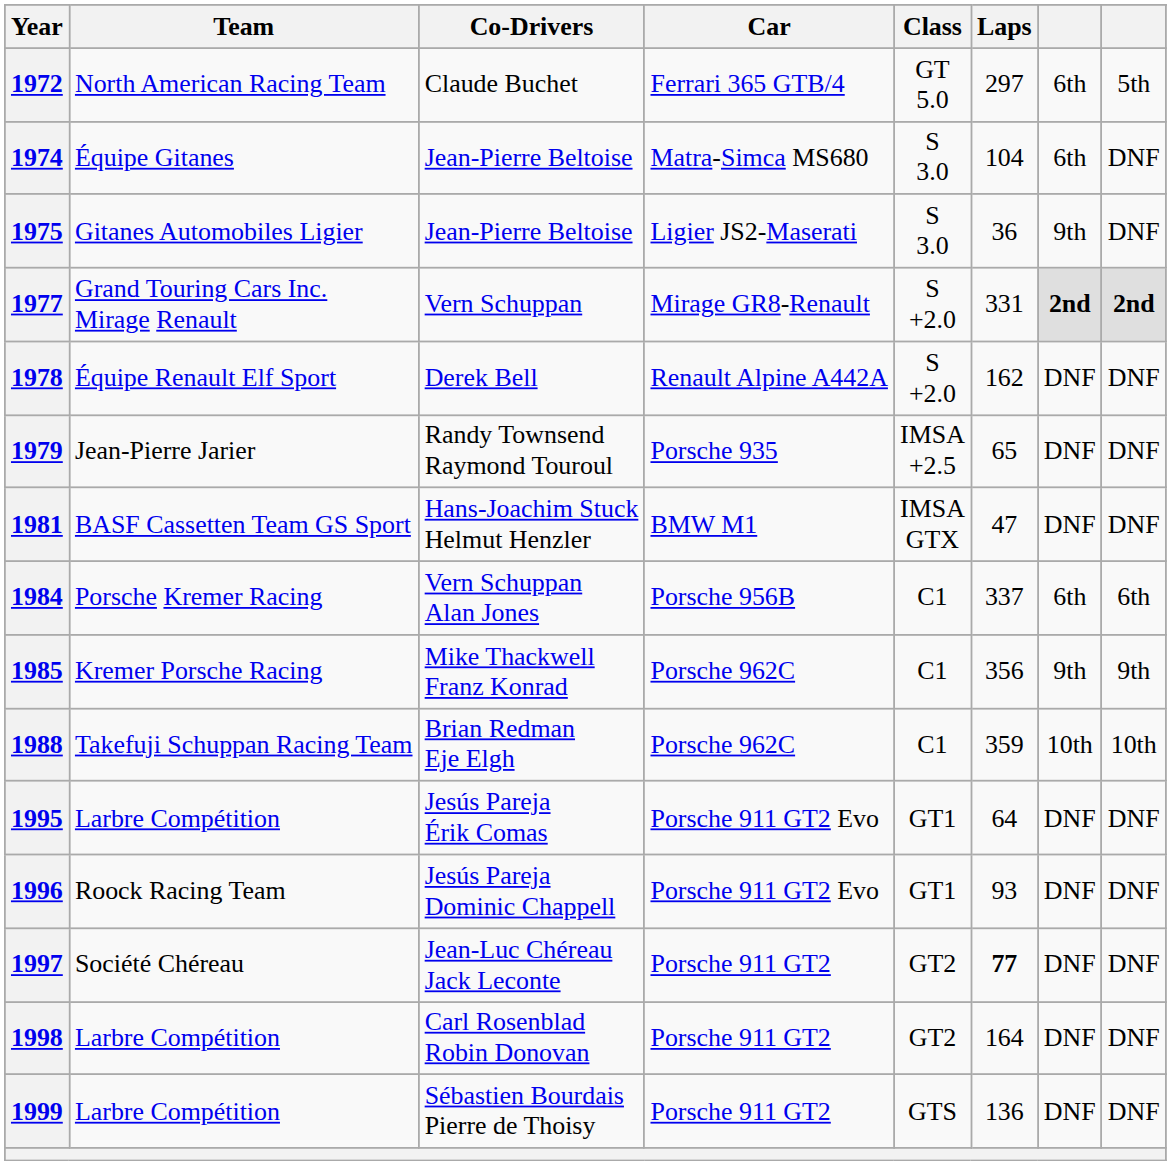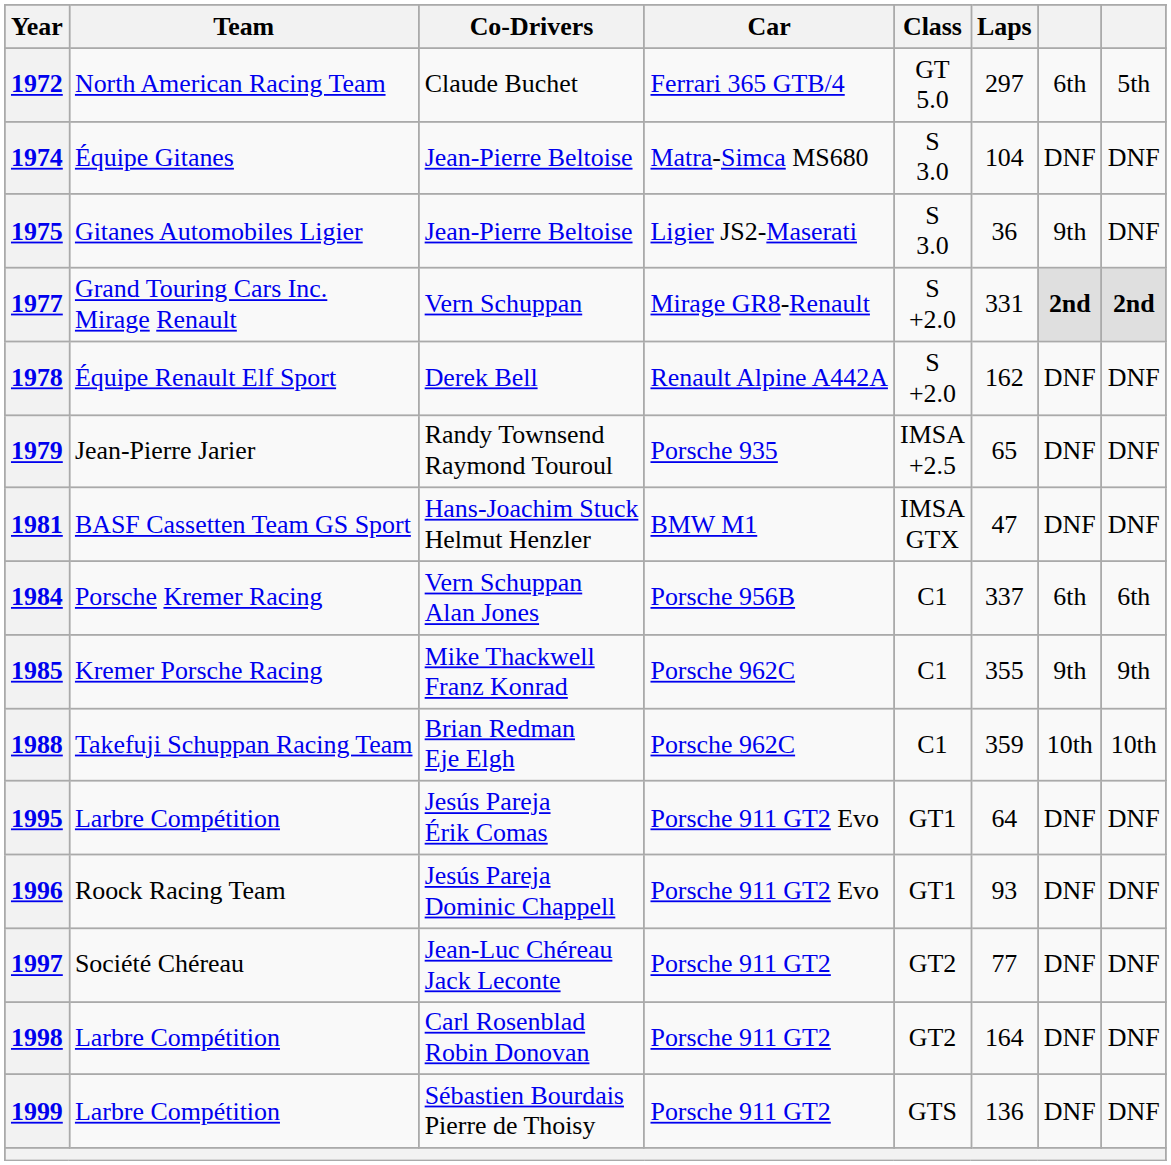 <table class="wikitable" style="text-align:center; font-size:90%">
 <tr>
 <th>Year</th>
 <th>Team</th>
 <th>Co-Drivers</th>
 <th>Car</th>
 <th>Class</th>
 <th>Laps</th>
 <th></th>
 <th></th>
 </tr>
 <tr>
 <th><a href='#'>1972</a></th>
 <td align="left"> <a href='#'>North American Racing Team</a></td>
 <td align="left"> Claude Buchet</td>
 <td align="left"><a href='#'>Ferrari 365 GTB/4</a></td>
 <td>GT<br>5.0</td>
 <td>297</td>
 <td>6th</td>
 <td>5th</td>
 </tr>
 <tr>
 <th><a href='#'>1974</a></th>
 <td align="left"> <a href='#'>Équipe Gitanes</a></td>
 <td align="left"> <a href='#'>Jean-Pierre Beltoise</a></td>
 <td align="left"><a href='#'>Matra</a>-<a href='#'>Simca</a> MS680</td>
 <td>S<br>3.0</td>
 <td>104</td>
-<td>6th</td>
+<td>DNF</td>
 <td>DNF</td>
 </tr>
 <tr>
 <th><a href='#'>1975</a></th>
 <td align="left"> <a href='#'>Gitanes Automobiles Ligier</a></td>
 <td align="left"> <a href='#'>Jean-Pierre Beltoise</a></td>
 <td align="left"><a href='#'>Ligier</a> JS2-<a href='#'>Maserati</a></td>
 <td>S<br>3.0</td>
 <td>36</td>
 <td>9th</td>
 <td>DNF</td>
 </tr>
 <tr>
 <th><a href='#'>1977</a></th>
 <td align="left"> <a href='#'>Grand Touring Cars Inc.</a><br> <a href='#'>Mirage</a> <a href='#'>Renault</a></td>
 <td align="left"> <a href='#'>Vern Schuppan</a></td>
 <td align="left"><a href='#'>Mirage GR8</a>-<a href='#'>Renault</a></td>
 <td>S<br>+2.0</td>
 <td>331</td>
 <td style="background:#dfdfdf;"><strong>2nd</strong></td>
 <td style="background:#dfdfdf;"><strong>2nd</strong></td>
 </tr>
 <tr>
 <th><a href='#'>1978</a></th>
 <td align="left"> <a href='#'>Équipe Renault Elf Sport</a></td>
 <td align="left"> <a href='#'>Derek Bell</a></td>
 <td align="left" nowrap><a href='#'>Renault Alpine A442A</a></td>
 <td>S<br>+2.0</td>
 <td>162</td>
 <td>DNF</td>
 <td>DNF</td>
 </tr>
 <tr>
 <th><a href='#'>1979</a></th>
 <td align="left"> Jean-Pierre Jarier</td>
 <td align="left"> Randy Townsend<br> Raymond Touroul</td>
 <td align="left"><a href='#'>Porsche 935</a></td>
 <td>IMSA<br>+2.5</td>
 <td>65</td>
 <td>DNF</td>
 <td>DNF</td>
 </tr>
 <tr>
 <th><a href='#'>1981</a></th>
 <td align="left" nowrap> <a href='#'>BASF Cassetten Team GS Sport</a></td>
 <td align="left" nowrap> <a href='#'>Hans-Joachim Stuck</a><br> Helmut Henzler</td>
 <td align="left"><a href='#'>BMW M1</a></td>
 <td>IMSA<br>GTX</td>
 <td>47</td>
 <td>DNF</td>
 <td>DNF</td>
 </tr>
 <tr>
 <th><a href='#'>1984</a></th>
 <td align="left"> <a href='#'>Porsche</a> <a href='#'>Kremer Racing</a></td>
 <td align="left"> <a href='#'>Vern Schuppan</a><br> <a href='#'>Alan Jones</a></td>
 <td align="left"><a href='#'>Porsche 956B</a></td>
 <td>C1</td>
 <td>337</td>
 <td>6th</td>
 <td>6th</td>
 </tr>
 <tr>
 <th><a href='#'>1985</a></th>
 <td align="left"> <a href='#'>Kremer Porsche Racing</a></td>
 <td align="left"> <a href='#'>Mike Thackwell</a><br> <a href='#'>Franz Konrad</a></td>
 <td align="left"><a href='#'>Porsche 962C</a></td>
 <td>C1</td>
-<td>356</td>
+<td>355</td>
 <td>9th</td>
 <td>9th</td>
 </tr>
 <tr>
 <th><a href='#'>1988</a></th>
 <td align="left"> <a href='#'>Takefuji Schuppan Racing Team</a></td>
 <td align="left"> <a href='#'>Brian Redman</a><br> <a href='#'>Eje Elgh</a></td>
 <td align="left"><a href='#'>Porsche 962C</a></td>
 <td>C1</td>
 <td>359</td>
 <td>10th</td>
 <td>10th</td>
 </tr>
 <tr>
 <th><a href='#'>1995</a></th>
 <td align="left"> <a href='#'>Larbre Compétition</a></td>
 <td align="left"> <a href='#'>Jesús Pareja</a><br> <a href='#'>Érik Comas</a></td>
 <td align="left"><a href='#'>Porsche 911 GT2</a> Evo</td>
 <td>GT1</td>
 <td>64</td>
 <td>DNF</td>
 <td>DNF</td>
 </tr>
 <tr>
 <th><a href='#'>1996</a></th>
 <td align="left"> Roock Racing Team</td>
 <td align="left"> <a href='#'>Jesús Pareja</a><br> <a href='#'>Dominic Chappell</a></td>
 <td align="left"><a href='#'>Porsche 911 GT2</a> Evo</td>
 <td>GT1</td>
 <td>93</td>
 <td>DNF</td>
 <td>DNF</td>
 </tr>
 <tr>
 <th><a href='#'>1997</a></th>
 <td align="left"> Société Chéreau</td>
 <td align="left"> <a href='#'>Jean-Luc Chéreau</a><br> <a href='#'>Jack Leconte</a></td>
 <td align="left"><a href='#'>Porsche 911 GT2</a></td>
 <td>GT2</td>
-<td><strong>77</strong></td>
+<td>77</td>
 <td>DNF</td>
 <td>DNF</td>
 </tr>
 <tr>
 <th><a href='#'>1998</a></th>
 <td align="left"> <a href='#'>Larbre Compétition</a></td>
 <td align="left"> <a href='#'>Carl Rosenblad</a><br> <a href='#'>Robin Donovan</a></td>
 <td align="left"><a href='#'>Porsche 911 GT2</a></td>
 <td>GT2</td>
 <td>164</td>
 <td>DNF</td>
 <td>DNF</td>
 </tr>
 <tr>
 <th><a href='#'>1999</a></th>
 <td align="left"> <a href='#'>Larbre Compétition</a></td>
 <td align="left"> <a href='#'>Sébastien Bourdais</a><br> Pierre de Thoisy</td>
 <td align="left"><a href='#'>Porsche 911 GT2</a></td>
 <td>GTS</td>
 <td>136</td>
 <td>DNF</td>
 <td>DNF</td>
 </tr>
 <tr>
 <th colspan="8"></th>
 </tr>
 </table>
